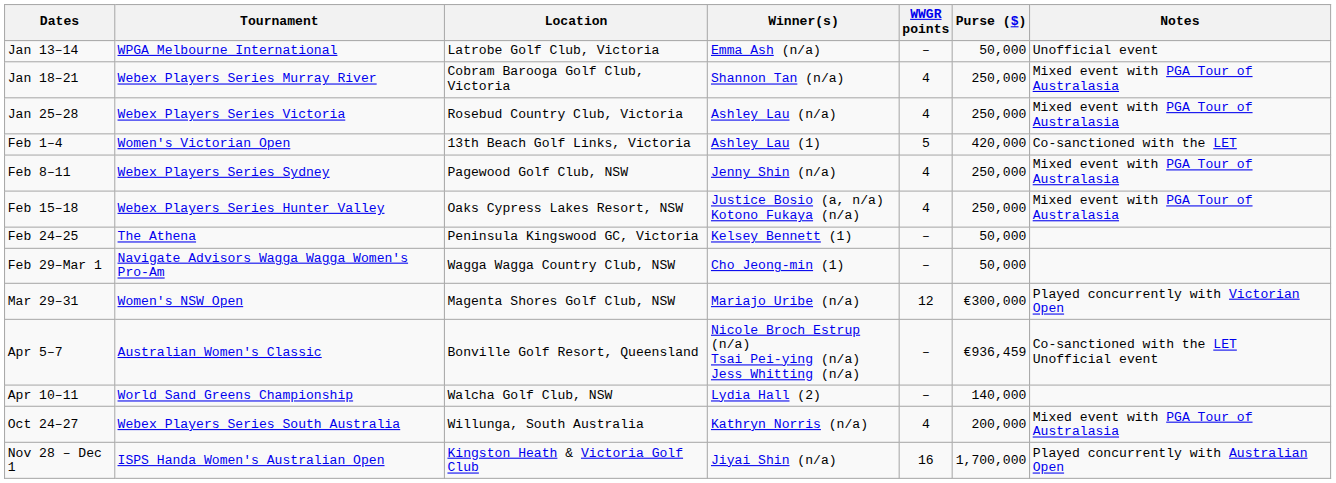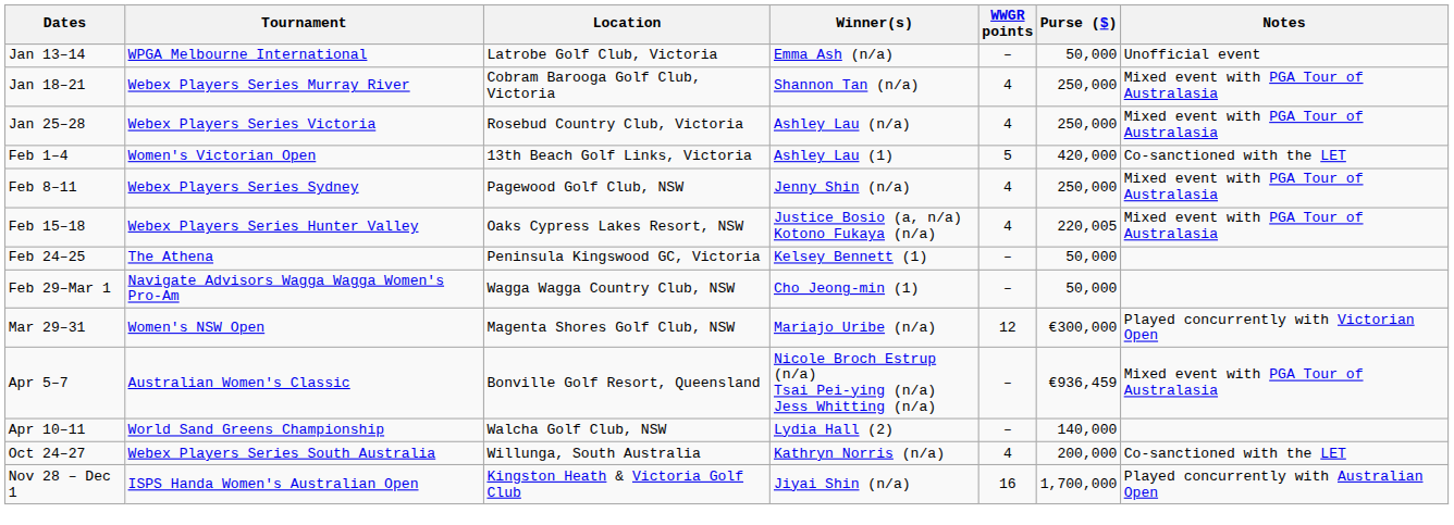 <table class="wikitable sortable" style="font-size:95%">
 <tr>
 <th>Dates</th>
 <th>Tournament</th>
 <th>Location</th>
 <th>Winner(s)</th>
 <th><a href='#'>WWGR</a><br>points</th>
 <th>Purse (<a href='#'>$</a>)</th>
 <th>Notes</th>
 </tr>
 <tr>
 <td>Jan 13–14</td>
 <td><a href='#'>WPGA Melbourne International</a></td>
 <td>Latrobe Golf Club, Victoria</td>
 <td> <a href='#'>Emma Ash</a> (n/a)</td>
 <td align=center>–</td>
 <td align=right>50,000</td>
 <td>Unofficial event</td>
 </tr>
 <tr>
 <td>Jan 18–21</td>
 <td><a href='#'>Webex Players Series Murray River</a></td>
 <td>Cobram Barooga Golf Club, Victoria</td>
 <td> <a href='#'>Shannon Tan</a> (n/a)</td>
 <td align=center>4</td>
 <td align=right>250,000</td>
 <td>Mixed event with <a href='#'>PGA Tour of Australasia</a></td>
 </tr>
 <tr>
 <td>Jan 25–28</td>
 <td><a href='#'>Webex Players Series Victoria</a></td>
 <td>Rosebud Country Club, Victoria</td>
 <td> <a href='#'>Ashley Lau</a> (n/a)</td>
 <td align=center>4</td>
 <td align=right>250,000</td>
 <td>Mixed event with <a href='#'>PGA Tour of Australasia</a></td>
 </tr>
 <tr>
 <td>Feb 1–4</td>
 <td><a href='#'>Women's Victorian Open</a></td>
 <td>13th Beach Golf Links, Victoria</td>
 <td> <a href='#'>Ashley Lau</a> (1)</td>
 <td align=center>5</td>
 <td align=right>420,000</td>
 <td>Co-sanctioned with the <a href='#'>LET</a></td>
 </tr>
 <tr>
 <td>Feb 8–11</td>
 <td><a href='#'>Webex Players Series Sydney</a></td>
 <td>Pagewood Golf Club, NSW</td>
 <td> <a href='#'>Jenny Shin</a> (n/a)</td>
 <td align=center>4</td>
 <td align=right>250,000</td>
 <td>Mixed event with <a href='#'>PGA Tour of Australasia</a></td>
 </tr>
 <tr>
 <td>Feb 15–18</td>
 <td><a href='#'>Webex Players Series Hunter Valley</a></td>
 <td>Oaks Cypress Lakes Resort, NSW</td>
 <td> <a href='#'>Justice Bosio</a> (a, n/a)<br> <a href='#'>Kotono Fukaya</a> (n/a)</td>
 <td align=center>4</td>
-<td align=right>250,000</td>
+<td align=right>220,005</td>
 <td>Mixed event with <a href='#'>PGA Tour of Australasia</a></td>
 </tr>
 <tr>
 <td>Feb 24–25</td>
 <td><a href='#'>The Athena</a></td>
 <td>Peninsula Kingswood GC, Victoria</td>
 <td> <a href='#'>Kelsey Bennett</a> (1)</td>
 <td align=center>–</td>
 <td align=right>50,000</td>
 </tr>
 <tr>
 <td>Feb 29–Mar 1</td>
 <td><a href='#'>Navigate Advisors Wagga Wagga Women's Pro-Am</a></td>
 <td>Wagga Wagga Country Club, NSW</td>
 <td> <a href='#'>Cho Jeong-min</a> (1)</td>
 <td align=center>–</td>
 <td align=right>50,000</td>
 <td></td>
 </tr>
 <tr>
 <td>Mar 29–31</td>
 <td><a href='#'>Women's NSW Open</a></td>
 <td>Magenta Shores Golf Club, NSW</td>
 <td> <a href='#'>Mariajo Uribe</a> (n/a)</td>
 <td align=center>12</td>
 <td align=right>€300,000</td>
 <td>Played concurrently with <a href='#'>Victorian Open</a></td>
 </tr>
 <tr>
 <td>Apr 5–7</td>
 <td><a href='#'>Australian Women's Classic</a></td>
 <td>Bonville Golf Resort, Queensland</td>
 <td> <a href='#'>Nicole Broch Estrup</a> (n/a)<br> <a href='#'>Tsai Pei-ying</a> (n/a)<br> <a href='#'>Jess Whitting</a> (n/a)</td>
 <td align=center>–</td>
 <td align=right>€936,459</td>
-<td>Co-sanctioned with the <a href='#'>LET</a><br>Unofficial event</td>
+<td>Mixed event with <a href='#'>PGA Tour of Australasia</a></td>
 </tr>
 <tr>
 <td>Apr 10–11</td>
 <td><a href='#'>World Sand Greens Championship</a></td>
 <td>Walcha Golf Club, NSW</td>
 <td> <a href='#'>Lydia Hall</a> (2)</td>
 <td align=center>–</td>
 <td align=right>140,000</td>
 <td></td>
 </tr>
 <tr>
 <td>Oct 24–27</td>
 <td><a href='#'>Webex Players Series South Australia</a></td>
 <td>Willunga, South Australia</td>
 <td> <a href='#'>Kathryn Norris</a> (n/a)</td>
 <td align=center>4</td>
 <td align=right>200,000</td>
-<td>Mixed event with <a href='#'>PGA Tour of Australasia</a></td>
+<td>Co-sanctioned with the <a href='#'>LET</a></td>
 </tr>
 <tr>
 <td>Nov 28 – Dec 1</td>
 <td><a href='#'>ISPS Handa Women's Australian Open</a></td>
 <td><a href='#'>Kingston Heath</a> & <a href='#'>Victoria Golf Club</a></td>
 <td> <a href='#'>Jiyai Shin</a> (n/a)</td>
 <td align=center>16</td>
 <td align=right>1,700,000</td>
 <td>Played concurrently with <a href='#'>Australian Open</a></td>
 </tr>
 </table>
